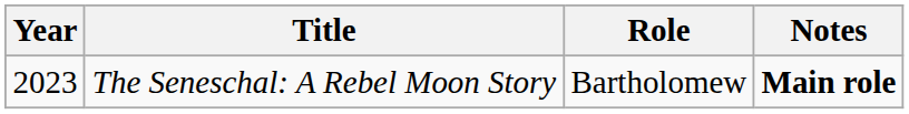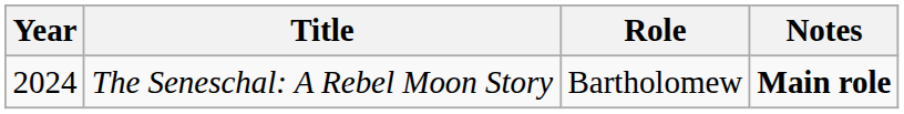 <table class="wikitable sortable">
 <tr>
 <th>Year</th>
 <th>Title</th>
 <th>Role</th>
 <th class="unsortable">Notes</th>
 </tr>
 <tr>
-<td>2023</td>
+<td>2024</td>
 <td><em>The Seneschal: A Rebel Moon Story</em></td>
 <td>Bartholomew</td>
 <td><strong>Main role</strong></td>
 </tr>
 </table>
